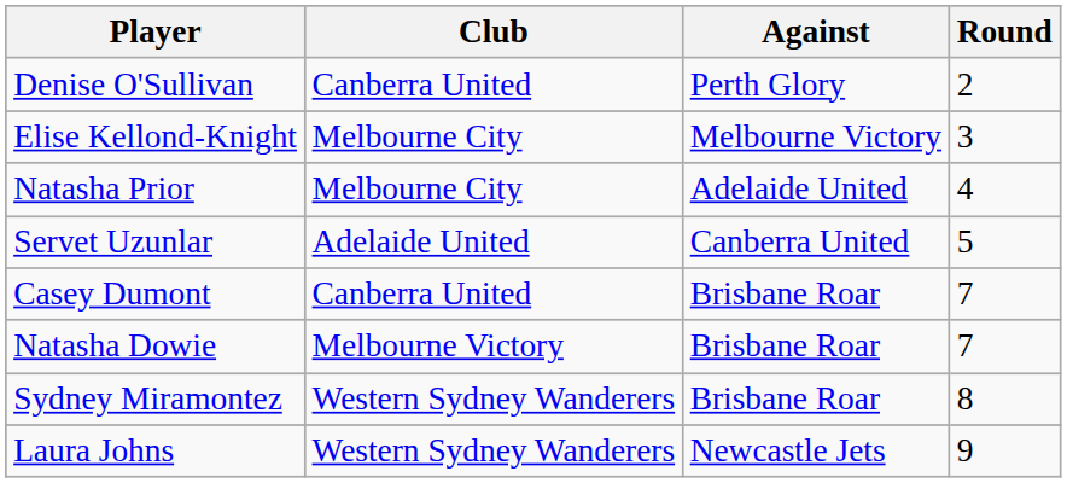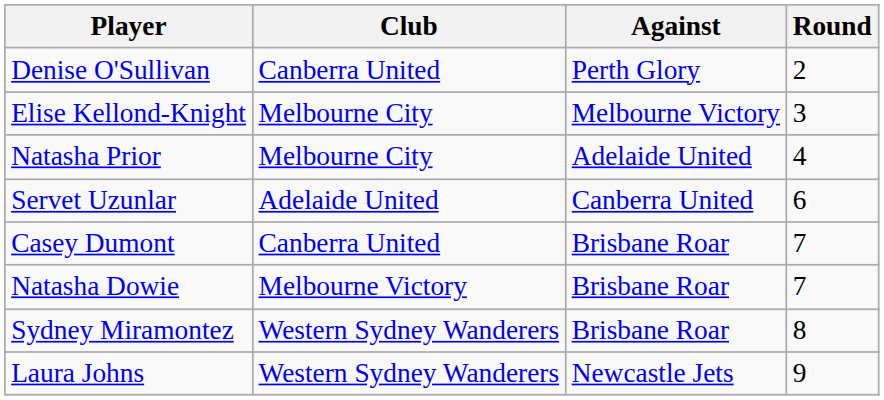 <table class="wikitable" style="text-align:left;">
 <tr>
 <th>Player</th>
 <th>Club</th>
 <th>Against</th>
 <th>Round</th>
 </tr>
 <tr>
 <td> <a href='#'>Denise O'Sullivan</a></td>
 <td><a href='#'>Canberra United</a></td>
 <td><a href='#'>Perth Glory</a></td>
 <td>2</td>
 </tr>
 <tr>
 <td> <a href='#'>Elise Kellond-Knight</a></td>
 <td><a href='#'>Melbourne City</a></td>
 <td><a href='#'>Melbourne Victory</a></td>
 <td>3</td>
 </tr>
 <tr>
 <td> <a href='#'>Natasha Prior</a></td>
 <td><a href='#'>Melbourne City</a></td>
 <td><a href='#'>Adelaide United</a></td>
 <td>4</td>
 </tr>
 <tr>
 <td> <a href='#'>Servet Uzunlar</a></td>
 <td><a href='#'>Adelaide United</a></td>
 <td><a href='#'>Canberra United</a></td>
-<td>5</td>
+<td>6</td>
 </tr>
 <tr>
 <td> <a href='#'>Casey Dumont</a></td>
 <td><a href='#'>Canberra United</a></td>
 <td><a href='#'>Brisbane Roar</a></td>
 <td>7</td>
 </tr>
 <tr>
 <td> <a href='#'>Natasha Dowie</a></td>
 <td><a href='#'>Melbourne Victory</a></td>
 <td><a href='#'>Brisbane Roar</a></td>
 <td>7</td>
 </tr>
 <tr>
 <td> <a href='#'>Sydney Miramontez</a></td>
 <td><a href='#'>Western Sydney Wanderers</a></td>
 <td><a href='#'>Brisbane Roar</a></td>
 <td>8</td>
 </tr>
 <tr>
 <td> <a href='#'>Laura Johns</a></td>
 <td><a href='#'>Western Sydney Wanderers</a></td>
 <td><a href='#'>Newcastle Jets</a></td>
 <td>9</td>
 </tr>
 </table>
